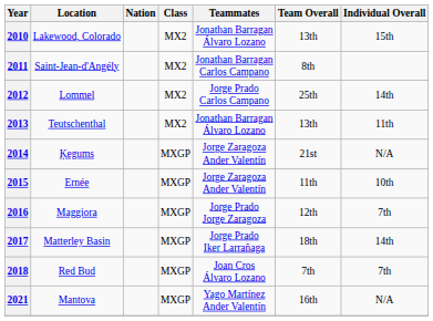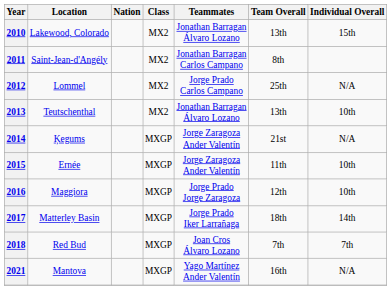 <table class="wikitable" style="font-size: 85%; text-align:center">
 <tr>
 <th>Year</th>
 <th>Location</th>
 <th>Nation</th>
 <th>Class</th>
 <th>Teammates</th>
 <th>Team Overall</th>
 <th>Individual Overall</th>
 </tr>
 <tr>
 <th><a href='#'>2010</a></th>
 <td> <a href='#'>Lakewood, Colorado</a></td>
 <td></td>
 <td>MX2</td>
 <td><a href='#'>Jonathan Barragan</a><br><a href='#'>Álvaro Lozano</a></td>
 <td>13th</td>
 <td>15th</td>
 </tr>
 <tr>
 <th><a href='#'>2011</a></th>
 <td> <a href='#'>Saint-Jean-d'Angély</a></td>
 <td></td>
 <td>MX2</td>
 <td><a href='#'>Jonathan Barragan</a><br><a href='#'>Carlos Campano</a></td>
 <td>8th</td>
 <td></td>
 </tr>
 <tr>
 <th><a href='#'>2012</a></th>
 <td> <a href='#'>Lommel</a></td>
 <td></td>
 <td>MX2</td>
 <td><a href='#'>Jorge Prado</a><br><a href='#'>Carlos Campano</a></td>
 <td>25th</td>
-<td>14th</td>
+<td>N/A</td>
 </tr>
 <tr>
 <th><a href='#'>2013</a></th>
 <td> <a href='#'>Teutschenthal</a></td>
 <td></td>
 <td>MX2</td>
 <td><a href='#'>Jonathan Barragan</a><br><a href='#'>Álvaro Lozano</a></td>
 <td>13th</td>
-<td>11th</td>
+<td>10th</td>
 </tr>
 <tr>
 <th><a href='#'>2014</a></th>
 <td> <a href='#'>Ķegums</a></td>
 <td></td>
 <td>MXGP</td>
 <td><a href='#'>Jorge Zaragoza</a><br><a href='#'>Ander Valentín</a></td>
 <td>21st</td>
 <td>N/A</td>
 </tr>
 <tr>
 <th><a href='#'>2015</a></th>
 <td> <a href='#'>Ernée</a></td>
 <td></td>
 <td>MXGP</td>
 <td><a href='#'>Jorge Zaragoza</a><br><a href='#'>Ander Valentín</a></td>
 <td>11th</td>
 <td>10th</td>
 </tr>
 <tr>
 <th><a href='#'>2016</a></th>
 <td> <a href='#'>Maggiora</a></td>
 <td></td>
 <td>MXGP</td>
 <td><a href='#'>Jorge Prado</a><br><a href='#'>Jorge Zaragoza</a></td>
 <td>12th</td>
-<td>7th</td>
+<td>10th</td>
 </tr>
 <tr>
 <th><a href='#'>2017</a></th>
 <td> <a href='#'>Matterley Basin</a></td>
 <td></td>
 <td>MXGP</td>
 <td><a href='#'>Jorge Prado</a><br><a href='#'>Iker Larrañaga</a></td>
 <td>18th</td>
 <td>14th</td>
 </tr>
 <tr>
 <th><a href='#'>2018</a></th>
 <td> <a href='#'>Red Bud</a></td>
 <td></td>
 <td>MXGP</td>
 <td><a href='#'>Joan Cros</a><br><a href='#'>Álvaro Lozano</a></td>
 <td>7th</td>
 <td>7th</td>
 </tr>
 <tr>
 <th><a href='#'>2021</a></th>
 <td> <a href='#'>Mantova</a></td>
 <td></td>
 <td>MXGP</td>
 <td><a href='#'>Yago Martínez</a><br><a href='#'>Ander Valentín</a></td>
 <td>16th</td>
 <td>N/A</td>
 </tr>
 <tr>
 </tr>
 </table>
